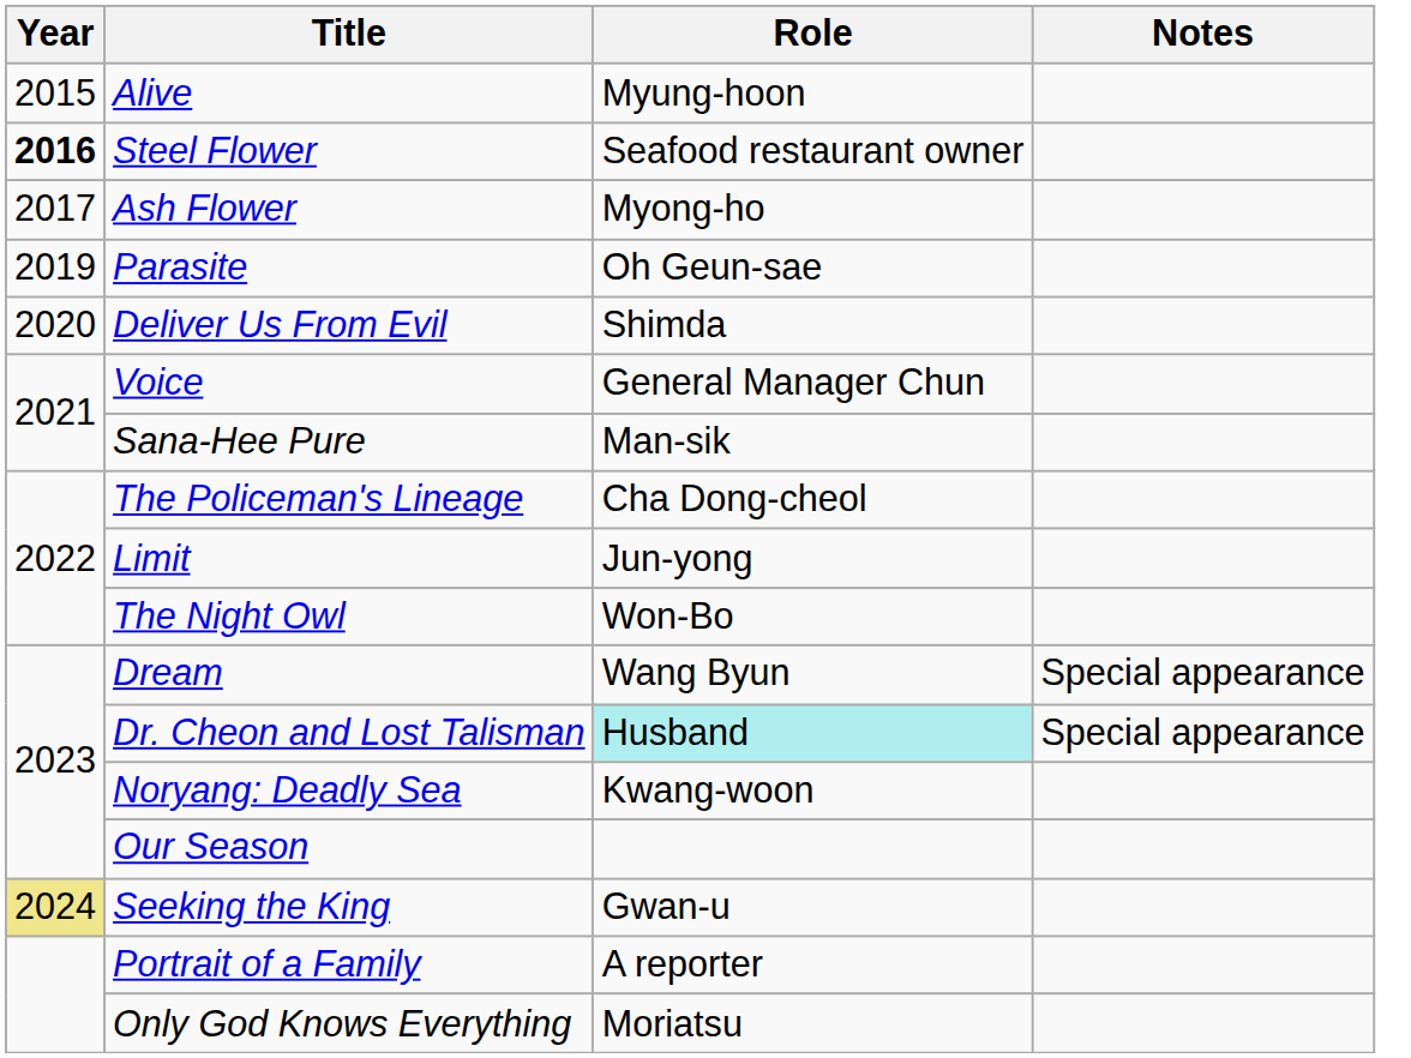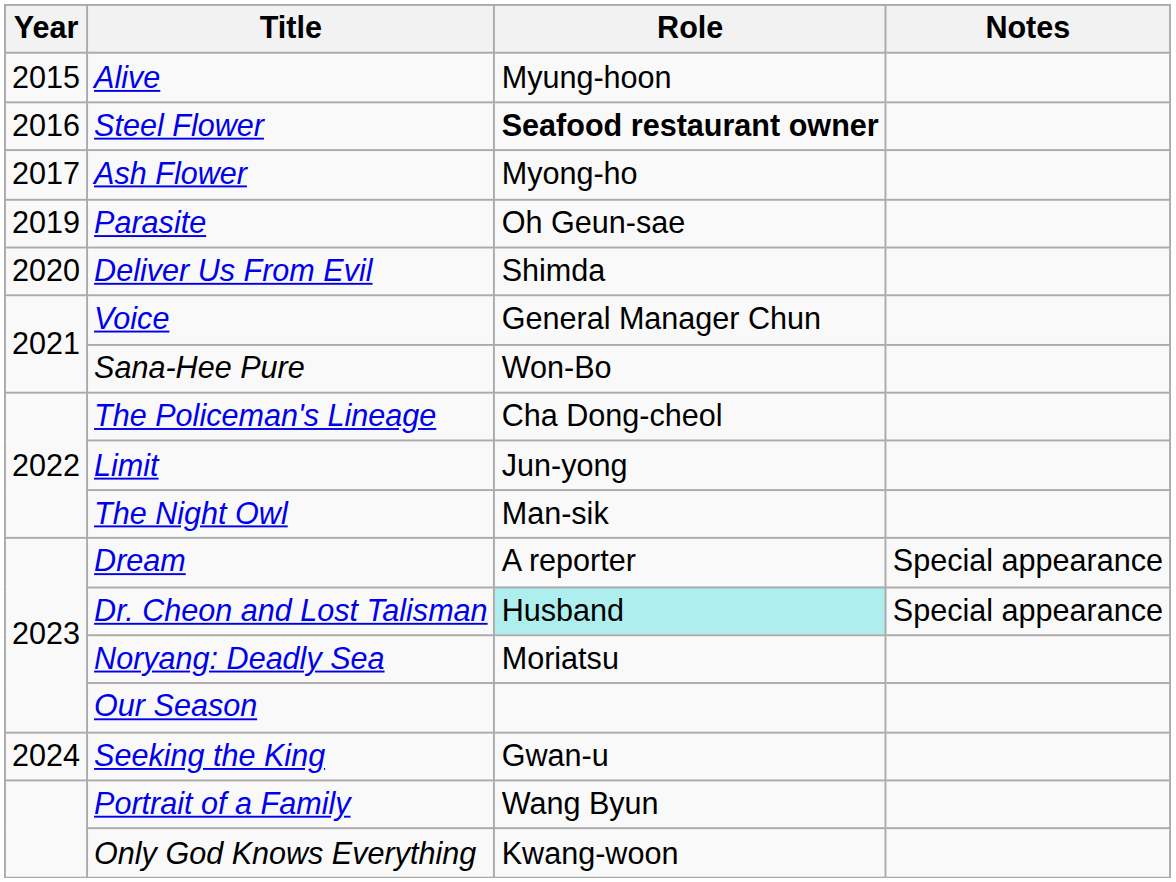 <table class="wikitable">
 <tr>
 <th>Year</th>
 <th>Title</th>
 <th>Role</th>
 <th>Notes</th>
 </tr>
 <tr>
 <td>2015</td>
 <td><em><a href='#'>Alive</a></em></td>
 <td>Myung-hoon</td>
 <td></td>
 </tr>
 <tr>
-<td><strong>2016</strong></td>
+<td>2016</td>
 <td><em><a href='#'>Steel Flower</a></em></td>
-<td>Seafood restaurant owner</td>
+<td><strong>Seafood restaurant owner</strong></td>
 <td></td>
 </tr>
 <tr>
 <td>2017</td>
 <td><em><a href='#'>Ash Flower</a></em></td>
 <td>Myong-ho</td>
 <td></td>
 </tr>
 <tr>
 <td>2019</td>
 <td><em><a href='#'>Parasite</a></em></td>
 <td>Oh Geun-sae</td>
 <td></td>
 </tr>
 <tr>
 <td>2020</td>
 <td><em><a href='#'>Deliver Us From Evil</a></em></td>
 <td>Shimda</td>
 <td></td>
 </tr>
 <tr>
 <td rowspan=2>2021</td>
 <td><em><a href='#'>Voice</a></em></td>
 <td>General Manager Chun</td>
 <td></td>
 </tr>
 <tr>
 <td><em>Sana-Hee Pure</em></td>
-<td>Man-sik</td>
+<td>Won-Bo</td>
 <td></td>
 </tr>
 <tr>
 <td rowspan=3>2022</td>
 <td><em><a href='#'>The Policeman's Lineage</a></em></td>
 <td>Cha Dong-cheol</td>
 <td></td>
 </tr>
 <tr>
 <td><em><a href='#'>Limit</a></em></td>
 <td>Jun-yong</td>
 <td></td>
 </tr>
 <tr>
 <td><em><a href='#'>The Night Owl</a></em></td>
-<td>Won-Bo</td>
+<td>Man-sik</td>
 <td></td>
 </tr>
 <tr>
 <td rowspan=4>2023</td>
 <td><em><a href='#'>Dream</a></em></td>
-<td>Wang Byun</td>
+<td>A reporter</td>
 <td>Special appearance</td>
 </tr>
 <tr>
 <td><em><a href='#'>Dr. Cheon and Lost Talisman</a></em></td>
 <td style="background: paleturquoise;">Husband</td>
 <td>Special appearance</td>
 </tr>
 <tr>
 <td><em><a href='#'>Noryang: Deadly Sea</a></em></td>
-<td>Kwang-woon</td>
+<td>Moriatsu</td>
 <td></td>
 </tr>
 <tr>
 <td><em><a href='#'>Our Season</a></em></td>
 <td></td>
 <td></td>
 </tr>
 <tr>
-<td style="background: khaki;">2024</td>
+<td>2024</td>
 <td><em><a href='#'>Seeking the King</a></em></td>
 <td>Gwan-u</td>
 <td></td>
 </tr>
 <tr>
 <td rowspan=2></td>
 <td><em><a href='#'>Portrait of a Family</a></em></td>
-<td>A reporter</td>
+<td>Wang Byun</td>
 <td></td>
 </tr>
 <tr>
 <td><em>Only God Knows Everything</em></td>
-<td>Moriatsu</td>
+<td>Kwang-woon</td>
 <td></td>
 </tr>
 <tr>
 </tr>
 </table>
